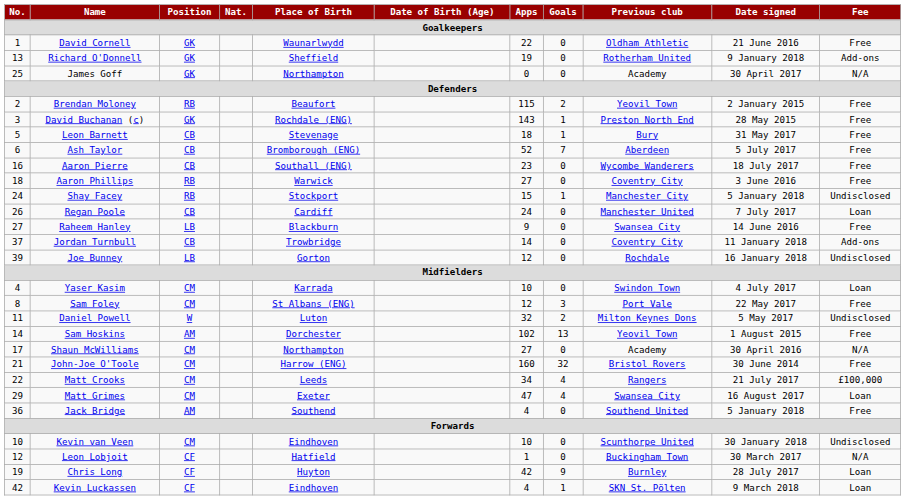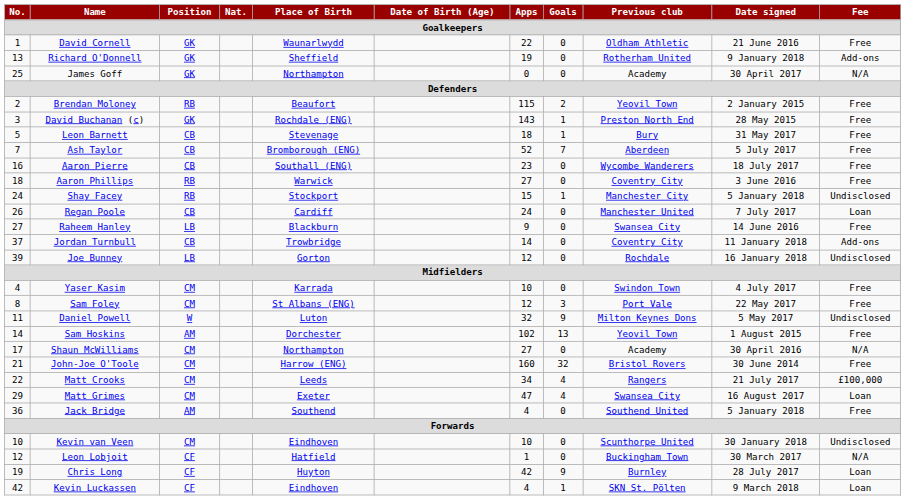 <table class="wikitable" style="text-align:center; font-size:90%; width:91%;">
 <tr>
 <th style="background:#900; color:#FFF; text-align:center;">No.</th>
 <th style="background:#900; color:#FFF; text-align:center;">Name</th>
 <th style="background:#900; color:#FFF; text-align:center;">Position</th>
 <th style="background:#900; color:#FFF; text-align:center;">Nat.</th>
 <th style="background:#900; color:#FFF; text-align:center;">Place of Birth</th>
 <th style="background:#900; color:#FFF; text-align:center;">Date of Birth (Age)</th>
 <th style="background:#900; color:#FFF; text-align:center;">Apps</th>
 <th style="background:#900; color:#FFF; text-align:center;">Goals</th>
 <th style="background:#900; color:#FFF; text-align:center;">Previous club</th>
 <th style="background:#900; color:#FFF; text-align:center;">Date signed</th>
 <th style="background:#900; color:#FFF; text-align:center;">Fee</th>
 </tr>
 <tr>
 <th colspan="14" style="background:#dcdcdc; text-align:center;">Goalkeepers</th>
 </tr>
 <tr>
 <td>1</td>
 <td><a href='#'>David Cornell</a></td>
 <td><a href='#'>GK</a></td>
 <td></td>
 <td><a href='#'>Waunarlwydd</a></td>
 <td></td>
 <td>22</td>
 <td>0</td>
 <td><a href='#'>Oldham Athletic</a></td>
 <td>21 June 2016</td>
 <td>Free</td>
 </tr>
 <tr>
 <td>13</td>
 <td><a href='#'>Richard O'Donnell</a></td>
 <td><a href='#'>GK</a></td>
 <td></td>
 <td><a href='#'>Sheffield</a></td>
 <td></td>
 <td>19</td>
 <td>0</td>
 <td><a href='#'>Rotherham United</a></td>
 <td>9 January 2018</td>
 <td>Add-ons</td>
 </tr>
 <tr>
 <td>25</td>
 <td>James Goff</td>
 <td><a href='#'>GK</a></td>
 <td></td>
 <td><a href='#'>Northampton</a></td>
 <td></td>
 <td>0</td>
 <td>0</td>
 <td>Academy</td>
 <td>30 April 2017</td>
 <td>N/A</td>
 </tr>
 <tr>
 <th colspan="14" style="background:#dcdcdc; text-align:center;">Defenders</th>
 </tr>
 <tr>
 <td>2</td>
 <td><a href='#'>Brendan Moloney</a></td>
 <td><a href='#'>RB</a></td>
 <td></td>
 <td><a href='#'>Beaufort</a></td>
 <td></td>
 <td>115</td>
 <td>2</td>
 <td><a href='#'>Yeovil Town</a></td>
 <td>2 January 2015</td>
 <td>Free</td>
 </tr>
 <tr>
 <td>3</td>
 <td><a href='#'>David Buchanan</a> (<a href='#'>c</a>)</td>
 <td><a href='#'>GK</a></td>
 <td></td>
 <td><a href='#'>Rochdale (ENG)</a></td>
 <td></td>
 <td>143</td>
 <td>1</td>
 <td><a href='#'>Preston North End</a></td>
 <td>28 May 2015</td>
 <td>Free</td>
 </tr>
 <tr>
 <td>5</td>
 <td><a href='#'>Leon Barnett</a></td>
 <td><a href='#'>CB</a></td>
 <td></td>
 <td><a href='#'>Stevenage</a></td>
 <td></td>
 <td>18</td>
 <td>1</td>
 <td><a href='#'>Bury</a></td>
 <td>31 May 2017</td>
 <td>Free</td>
 </tr>
 <tr>
-<td>6</td>
+<td>7</td>
 <td><a href='#'>Ash Taylor</a></td>
 <td><a href='#'>CB</a></td>
 <td></td>
 <td><a href='#'>Bromborough (ENG)</a></td>
 <td></td>
 <td>52</td>
 <td>7</td>
 <td><a href='#'>Aberdeen</a></td>
 <td>5 July 2017</td>
 <td>Free</td>
 </tr>
 <tr>
 <td>16</td>
 <td><a href='#'>Aaron Pierre</a></td>
 <td><a href='#'>CB</a></td>
 <td></td>
 <td><a href='#'>Southall (ENG)</a></td>
 <td></td>
 <td>23</td>
 <td>0</td>
 <td><a href='#'>Wycombe Wanderers</a></td>
 <td>18 July 2017</td>
 <td>Free</td>
 </tr>
 <tr>
 <td>18</td>
 <td><a href='#'>Aaron Phillips</a></td>
 <td><a href='#'>RB</a></td>
 <td></td>
 <td><a href='#'>Warwick</a></td>
 <td></td>
 <td>27</td>
 <td>0</td>
 <td><a href='#'>Coventry City</a></td>
 <td>3 June 2016</td>
 <td>Free</td>
 </tr>
 <tr>
 <td>24</td>
 <td><a href='#'>Shay Facey</a></td>
 <td><a href='#'>RB</a></td>
 <td></td>
 <td><a href='#'>Stockport</a></td>
 <td></td>
 <td>15</td>
 <td>1</td>
 <td><a href='#'>Manchester City</a></td>
 <td>5 January 2018</td>
 <td>Undisclosed</td>
 </tr>
 <tr>
 <td>26</td>
 <td><a href='#'>Regan Poole</a></td>
 <td><a href='#'>CB</a></td>
 <td></td>
 <td><a href='#'>Cardiff</a></td>
 <td></td>
 <td>24</td>
 <td>0</td>
 <td><a href='#'>Manchester United</a></td>
 <td>7 July 2017</td>
 <td>Loan</td>
 </tr>
 <tr>
 <td>27</td>
 <td><a href='#'>Raheem Hanley</a></td>
 <td><a href='#'>LB</a></td>
 <td></td>
 <td><a href='#'>Blackburn</a></td>
 <td></td>
 <td>9</td>
 <td>0</td>
 <td><a href='#'>Swansea City</a></td>
 <td>14 June 2016</td>
 <td>Free</td>
 </tr>
 <tr>
 <td>37</td>
 <td><a href='#'>Jordan Turnbull</a></td>
 <td><a href='#'>CB</a></td>
 <td></td>
 <td><a href='#'>Trowbridge</a></td>
 <td></td>
 <td>14</td>
 <td>0</td>
 <td><a href='#'>Coventry City</a></td>
 <td>11 January 2018</td>
 <td>Add-ons</td>
 </tr>
 <tr>
 <td>39</td>
 <td><a href='#'>Joe Bunney</a></td>
 <td><a href='#'>LB</a></td>
 <td></td>
 <td><a href='#'>Gorton</a></td>
 <td></td>
 <td>12</td>
 <td>0</td>
 <td><a href='#'>Rochdale</a></td>
 <td>16 January 2018</td>
 <td>Undisclosed</td>
 </tr>
 <tr>
 <th colspan="14" style="background:#dcdcdc; text-align:center;">Midfielders</th>
 </tr>
 <tr>
 <td>4</td>
 <td><a href='#'>Yaser Kasim</a></td>
 <td><a href='#'>CM</a></td>
 <td></td>
 <td><a href='#'>Karrada</a></td>
 <td></td>
 <td>10</td>
 <td>0</td>
 <td><a href='#'>Swindon Town</a></td>
 <td>4 July 2017</td>
-<td>Loan</td>
+<td>Free</td>
 </tr>
 <tr>
 <td>8</td>
 <td><a href='#'>Sam Foley</a></td>
 <td><a href='#'>CM</a></td>
 <td></td>
 <td><a href='#'>St Albans (ENG)</a></td>
 <td></td>
 <td>12</td>
 <td>3</td>
 <td><a href='#'>Port Vale</a></td>
 <td>22 May 2017</td>
 <td>Free</td>
 </tr>
 <tr>
 <td>11</td>
 <td><a href='#'>Daniel Powell</a></td>
 <td><a href='#'>W</a></td>
 <td></td>
 <td><a href='#'>Luton</a></td>
 <td></td>
 <td>32</td>
-<td>2</td>
+<td>9</td>
 <td><a href='#'>Milton Keynes Dons</a></td>
 <td>5 May 2017</td>
 <td>Undisclosed</td>
 </tr>
 <tr>
 <td>14</td>
 <td><a href='#'>Sam Hoskins</a></td>
 <td><a href='#'>AM</a></td>
 <td></td>
 <td><a href='#'>Dorchester</a></td>
 <td></td>
 <td>102</td>
 <td>13</td>
 <td><a href='#'>Yeovil Town</a></td>
 <td>1 August 2015</td>
 <td>Free</td>
 </tr>
 <tr>
 <td>17</td>
 <td><a href='#'>Shaun McWilliams</a></td>
 <td><a href='#'>CM</a></td>
 <td></td>
 <td><a href='#'>Northampton</a></td>
 <td></td>
 <td>27</td>
 <td>0</td>
 <td>Academy</td>
 <td>30 April 2016</td>
 <td>N/A</td>
 </tr>
 <tr>
 <td>21</td>
 <td><a href='#'>John-Joe O'Toole</a></td>
 <td><a href='#'>CM</a></td>
 <td></td>
 <td><a href='#'>Harrow (ENG)</a></td>
 <td></td>
 <td>160</td>
 <td>32</td>
 <td><a href='#'>Bristol Rovers</a></td>
 <td>30 June 2014</td>
 <td>Free</td>
 </tr>
 <tr>
 <td>22</td>
 <td><a href='#'>Matt Crooks</a></td>
 <td><a href='#'>CM</a></td>
 <td></td>
 <td><a href='#'>Leeds</a></td>
 <td></td>
 <td>34</td>
 <td>4</td>
 <td><a href='#'>Rangers</a></td>
 <td>21 July 2017</td>
 <td>£100,000</td>
 </tr>
 <tr>
 <td>29</td>
 <td><a href='#'>Matt Grimes</a></td>
 <td><a href='#'>CM</a></td>
 <td></td>
 <td><a href='#'>Exeter</a></td>
 <td></td>
 <td>47</td>
 <td>4</td>
 <td><a href='#'>Swansea City</a></td>
 <td>16 August 2017</td>
 <td>Loan</td>
 </tr>
 <tr>
 <td>36</td>
 <td><a href='#'>Jack Bridge</a></td>
 <td><a href='#'>AM</a></td>
 <td></td>
 <td><a href='#'>Southend</a></td>
 <td></td>
 <td>4</td>
 <td>0</td>
 <td><a href='#'>Southend United</a></td>
 <td>5 January 2018</td>
 <td>Free</td>
 </tr>
 <tr>
 <th colspan="14" style="background:#dcdcdc; text-align:center;">Forwards</th>
 </tr>
 <tr>
 <td>10</td>
 <td><a href='#'>Kevin van Veen</a></td>
 <td><a href='#'>CM</a></td>
 <td></td>
 <td><a href='#'>Eindhoven</a></td>
 <td></td>
 <td>10</td>
 <td>0</td>
 <td><a href='#'>Scunthorpe United</a></td>
 <td>30 January 2018</td>
 <td>Undisclosed</td>
 </tr>
 <tr>
 <td>12</td>
 <td><a href='#'>Leon Lobjoit</a></td>
 <td><a href='#'>CF</a></td>
 <td></td>
 <td><a href='#'>Hatfield</a></td>
 <td></td>
 <td>1</td>
 <td>0</td>
 <td><a href='#'>Buckingham Town</a></td>
 <td>30 March 2017</td>
 <td>N/A</td>
 </tr>
 <tr>
 <td>19</td>
 <td><a href='#'>Chris Long</a></td>
 <td><a href='#'>CF</a></td>
 <td></td>
 <td><a href='#'>Huyton</a></td>
 <td></td>
 <td>42</td>
 <td>9</td>
 <td><a href='#'>Burnley</a></td>
 <td>28 July 2017</td>
 <td>Loan</td>
 </tr>
 <tr>
 <td>42</td>
 <td><a href='#'>Kevin Luckassen</a></td>
 <td><a href='#'>CF</a></td>
 <td></td>
 <td><a href='#'>Eindhoven</a></td>
 <td></td>
 <td>4</td>
 <td>1</td>
 <td><a href='#'>SKN St. Pölten</a></td>
 <td>9 March 2018</td>
 <td>Loan</td>
 </tr>
 </table>
